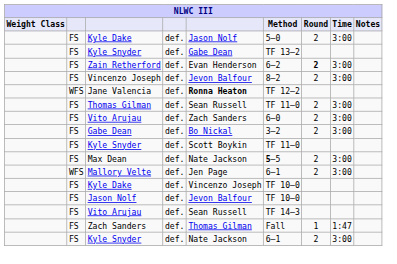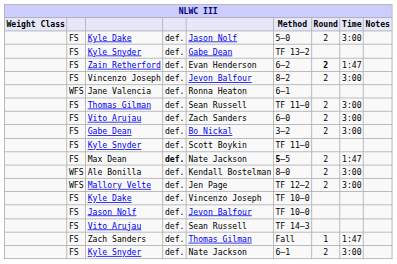 <table class="wikitable" style="font-size: 80%;">
 <tr>
 <th colspan="9" style="background-color: #ccf; color: #000080; text-align: center;"><strong>NLWC III</strong></th>
 </tr>
 <tr>
 <th colspan="1" style="background-color: #E6E8FA; color: #000000; text-align: center;">Weight Class</th>
 <th colspan="1" style="background-color: #E6E8FA; color: #000000; text-align: center;"></th>
 <th colspan="1" style="background-color: #E6E8FA; color: #000000; text-align: center;"></th>
 <th colspan="1" style="background-color: #E6E8FA; color: #000000; text-align: center;"></th>
 <th colspan="1" style="background-color: #E6E8FA; color: #000000; text-align: center;"></th>
 <th colspan="1" style="background-color: #E6E8FA; color: #000000; text-align: center;">Method</th>
 <th colspan="1" style="background-color: #E6E8FA; color: #000000; text-align: center;">Round</th>
 <th colspan="1" style="background-color: #E6E8FA; color: #000000; text-align: center;">Time</th>
 <th colspan="1" style="background-color: #E6E8FA; color: #000000; text-align: center;">Notes</th>
 </tr>
 <tr>
 <td></td>
 <td>FS</td>
 <td> <a href='#'>Kyle Dake</a></td>
 <td>def.</td>
 <td> <a href='#'>Jason Nolf</a></td>
 <td>5–0</td>
 <td align=center>2</td>
 <td align=center>3:00</td>
 <td></td>
 </tr>
 <tr>
 <td></td>
 <td>FS</td>
 <td> <a href='#'>Kyle Snyder</a></td>
 <td>def.</td>
 <td> <a href='#'>Gabe Dean</a></td>
 <td>TF 13–2</td>
 <td align=center></td>
 <td align=center></td>
 <td></td>
 </tr>
 <tr>
 <td></td>
 <td>FS</td>
 <td> <a href='#'>Zain Retherford</a></td>
 <td>def.</td>
 <td> Evan Henderson</td>
 <td>6–2</td>
 <td align=center><strong>2</strong></td>
-<td align=center>3:00</td>
+<td align=center>1:47</td>
 <td></td>
 </tr>
 <tr>
 <td></td>
 <td>FS</td>
 <td> Vincenzo Joseph</td>
 <td>def.</td>
 <td> <a href='#'>Jevon Balfour</a></td>
 <td>8–2</td>
 <td align=center>2</td>
 <td align=center>3:00</td>
 <td></td>
 </tr>
 <tr>
 <td></td>
 <td>WFS</td>
 <td> Jane Valencia</td>
 <td>def.</td>
-<td><strong> Ronna Heaton</strong></td>
-<td>TF 12–2</td>
+<td> Ronna Heaton</td>
+<td>6–1</td>
 <td align=center></td>
 <td align=center></td>
 <td></td>
 </tr>
 <tr>
 <td></td>
 <td>FS</td>
 <td> <a href='#'>Thomas Gilman</a></td>
 <td>def.</td>
 <td> Sean Russell</td>
 <td>TF 11–0</td>
 <td align=center>2</td>
 <td align=center>3:00</td>
 <td></td>
 </tr>
 <tr>
 <td></td>
 <td>FS</td>
 <td> <a href='#'>Vito Arujau</a></td>
 <td>def.</td>
 <td> Zach Sanders</td>
 <td>6–0</td>
 <td align=center>2</td>
 <td align=center>3:00</td>
 <td></td>
 </tr>
 <tr>
 <td></td>
 <td>FS</td>
 <td> <a href='#'>Gabe Dean</a></td>
 <td>def.</td>
 <td> <a href='#'>Bo Nickal</a></td>
 <td>3–2</td>
 <td align=center>2</td>
 <td align=center>3:00</td>
 <td></td>
 </tr>
 <tr>
 <td></td>
 <td>FS</td>
 <td> <a href='#'>Kyle Snyder</a></td>
 <td>def.</td>
 <td> Scott Boykin</td>
 <td>TF 11–0</td>
 <td align=center></td>
 <td align=center></td>
 <td></td>
 </tr>
 <tr>
 <td></td>
 <td>FS</td>
 <td> Max Dean</td>
-<td>def.</td>
+<td><strong>def.</strong></td>
 <td> Nate Jackson</td>
 <td><strong>5</strong>–5</td>
+<td align=center>2</td>
+<td align=center>1:47</td>
+<td></td>
+</tr>
+<tr>
+<td></td>
+<td>WFS</td>
+<td> Ale Bonilla</td>
+<td>def.</td>
+<td> Kendall Bostelman</td>
+<td>8–0</td>
 <td align=center>2</td>
 <td align=center>3:00</td>
 <td></td>
 </tr>
 <tr>
 <td></td>
 <td>WFS</td>
 <td> <a href='#'>Mallory Velte</a></td>
 <td>def.</td>
 <td> Jen Page</td>
-<td>6–1</td>
+<td>TF 12–2</td>
 <td align=center>2</td>
 <td align=center>3:00</td>
 <td></td>
 </tr>
 <tr>
 <td></td>
 <td>FS</td>
 <td> <a href='#'>Kyle Dake</a></td>
 <td>def.</td>
 <td> Vincenzo Joseph</td>
 <td>TF 10–0</td>
 <td align=center></td>
 <td align=center></td>
 <td></td>
 </tr>
 <tr>
 <td></td>
 <td>FS</td>
 <td> <a href='#'>Jason Nolf</a></td>
 <td>def.</td>
 <td> <a href='#'>Jevon Balfour</a></td>
 <td>TF 10–0</td>
 <td align=center></td>
 <td align=center></td>
 <td></td>
 </tr>
 <tr>
 <td></td>
 <td>FS</td>
 <td> <a href='#'>Vito Arujau</a></td>
 <td>def.</td>
 <td> Sean Russell</td>
 <td>TF 14–3</td>
 <td align=center></td>
 <td align=center></td>
 <td></td>
 </tr>
 <tr>
 <td></td>
 <td>FS</td>
 <td> Zach Sanders</td>
 <td>def.</td>
 <td> <a href='#'>Thomas Gilman</a></td>
 <td>Fall</td>
 <td align=center>1</td>
 <td align=center>1:47</td>
 <td></td>
 </tr>
 <tr>
 <td></td>
 <td>FS</td>
 <td> <a href='#'>Kyle Snyder</a></td>
 <td>def.</td>
 <td> Nate Jackson</td>
 <td>6–1</td>
 <td align=center>2</td>
 <td align=center>3:00</td>
 <td></td>
 </tr>
 </table>
